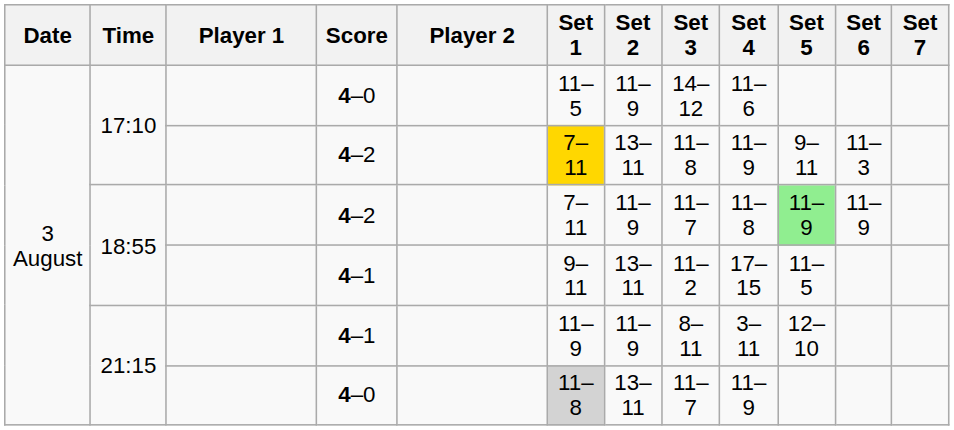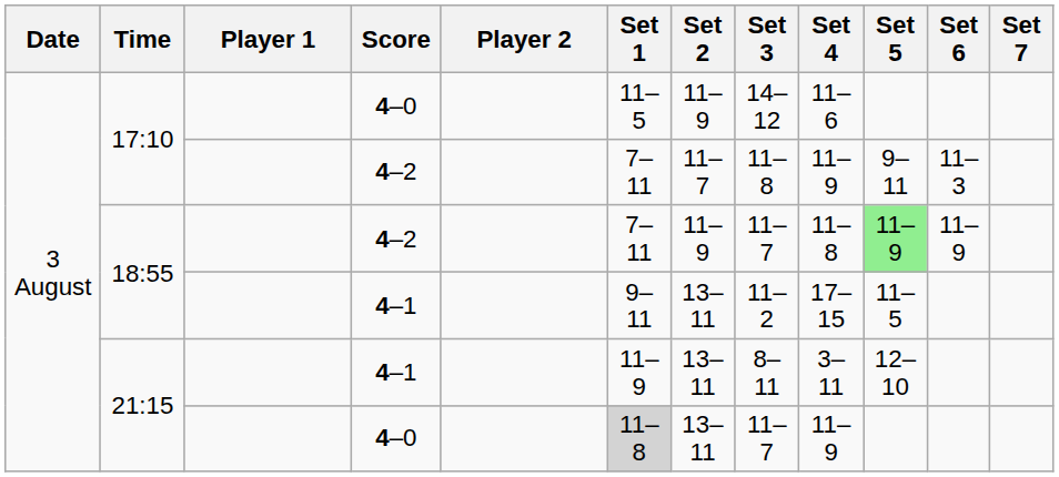 <table class="wikitable" style="text-align: center; font-size:90% ">
 <tr>
 <th width="60">Date</th>
 <th width="60">Time</th>
 <th align="right" width="230">Player 1</th>
 <th width="60">Score</th>
 <th align="left" width="230">Player 2</th>
 <th width="50">Set 1</th>
 <th width="50">Set 2</th>
 <th width="50">Set 3</th>
 <th width="50">Set 4</th>
 <th width="50">Set 5</th>
 <th width="50">Set 6</th>
 <th width="50">Set 7</th>
 </tr>
 <tr>
 <td rowspan=6>3 August</td>
 <td rowspan=2>17:10</td>
 <td align=left><strong></strong></td>
 <td align=center><strong>4</strong>–0</td>
 <td align=left></td>
 <td>11–5</td>
 <td>11–9</td>
 <td>14–12</td>
 <td>11–6</td>
 <td></td>
 <td></td>
 <td></td>
 </tr>
 <tr>
 <td align=left><strong></strong></td>
 <td align=center><strong>4</strong>–2</td>
 <td align=left></td>
-<td style="background: gold;">7–11</td>
-<td>13–11</td>
+<td>7–11</td>
+<td>11–7</td>
 <td>11–8</td>
 <td>11–9</td>
 <td>9–11</td>
 <td>11–3</td>
 <td></td>
 </tr>
 <tr>
 <td rowspan=2>18:55</td>
 <td align=left><strong></strong></td>
 <td align=center><strong>4</strong>–2</td>
 <td align=left></td>
 <td>7–11</td>
 <td>11–9</td>
 <td>11–7</td>
 <td>11–8</td>
 <td style="background: lightgreen;">11–9</td>
 <td>11–9</td>
 <td></td>
 </tr>
 <tr>
 <td align=left><strong></strong></td>
 <td align=center><strong>4</strong>–1</td>
 <td align=left></td>
 <td>9–11</td>
 <td>13–11</td>
 <td>11–2</td>
 <td>17–15</td>
 <td>11–5</td>
 <td></td>
 <td></td>
 </tr>
 <tr>
 <td rowspan=2>21:15</td>
 <td align=left><strong></strong></td>
 <td align=center><strong>4</strong>–1</td>
 <td align=left></td>
 <td>11–9</td>
-<td>11–9</td>
+<td>13–11</td>
 <td>8–11</td>
 <td>3–11</td>
 <td>12–10</td>
 <td></td>
 <td></td>
 </tr>
 <tr>
 <td align=left><strong></strong></td>
 <td align=center><strong>4</strong>–0</td>
 <td align=left></td>
 <td style="background: lightgrey;">11–8</td>
 <td>13–11</td>
 <td>11–7</td>
 <td>11–9</td>
 <td></td>
 <td></td>
 <td></td>
 </tr>
 </table>
